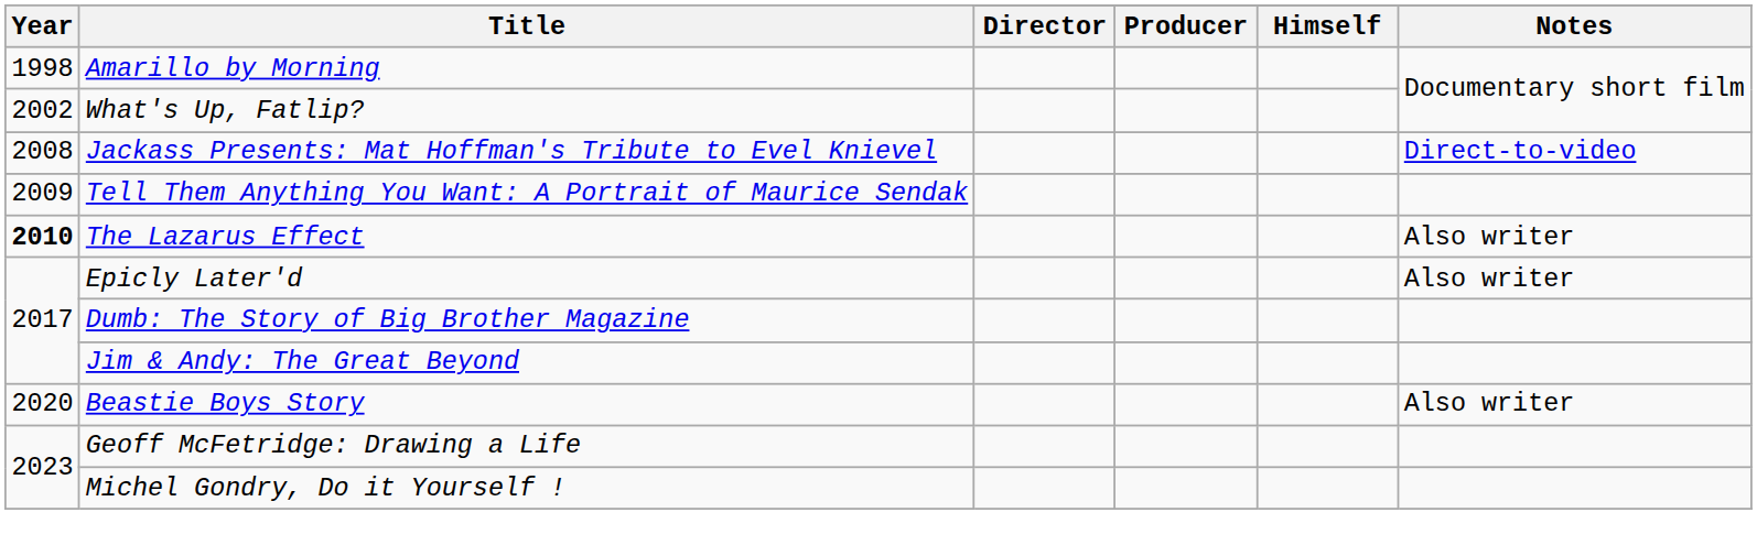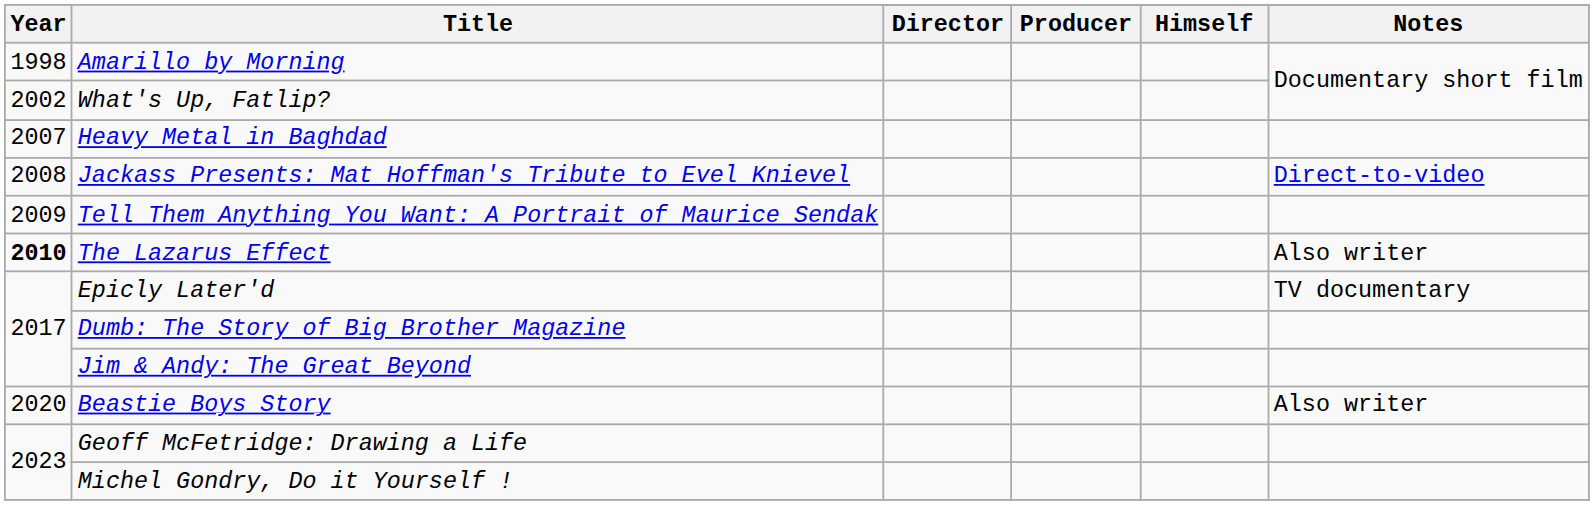 <table class="wikitable">
 <tr>
 <th rowspan="2">Year</th>
 <th rowspan="2">Title</th>
 </tr>
 <tr>
 <th style="width:65px;">Director</th>
 <th style="width:65px;">Producer</th>
 <th style="width:65px;">Himself</th>
 <th class="unsortable">Notes</th>
 </tr>
 <tr>
 <td>1998</td>
 <td><em><a href='#'>Amarillo by Morning</a></em></td>
 <td></td>
 <td></td>
 <td></td>
 <td rowspan="2">Documentary short film</td>
 </tr>
 <tr>
 <td>2002</td>
 <td><em>What's Up, Fatlip?</em></td>
+<td></td>
+<td></td>
+<td></td>
+</tr>
+<tr>
+<td>2007</td>
+<td><em><a href='#'>Heavy Metal in Baghdad</a></em></td>
+<td></td>
 <td></td>
 <td></td>
 <td></td>
 </tr>
 <tr>
 <td>2008</td>
 <td><em><a href='#'>Jackass Presents: Mat Hoffman's Tribute to Evel Knievel</a></em></td>
 <td></td>
 <td></td>
 <td></td>
 <td><a href='#'>Direct-to-video</a></td>
 </tr>
 <tr>
 <td>2009</td>
 <td><em><a href='#'>Tell Them Anything You Want: A Portrait of Maurice Sendak</a></em></td>
 <td></td>
 <td></td>
 <td></td>
 <td></td>
 </tr>
 <tr>
 <td><strong>2010</strong></td>
 <td><em><a href='#'>The Lazarus Effect</a></em></td>
 <td></td>
 <td></td>
 <td></td>
 <td>Also writer</td>
 </tr>
 <tr>
 <td rowspan=3>2017</td>
 <td><em>Epicly Later'd</em></td>
 <td></td>
 <td></td>
 <td></td>
-<td>Also writer</td>
+<td>TV documentary</td>
 </tr>
 <tr>
 <td><em><a href='#'>Dumb: The Story of Big Brother Magazine</a></em></td>
 <td></td>
 <td></td>
 <td></td>
 <td></td>
 </tr>
 <tr>
 <td><em><a href='#'>Jim & Andy: The Great Beyond</a></em></td>
 <td></td>
 <td></td>
 <td></td>
 <td></td>
 </tr>
 <tr>
 <td>2020</td>
 <td><em><a href='#'>Beastie Boys Story</a></em></td>
 <td></td>
 <td></td>
 <td></td>
 <td>Also writer</td>
 </tr>
 <tr>
 <td rowspan="2">2023</td>
 <td><em>Geoff McFetridge: Drawing a Life</em></td>
 <td></td>
 <td></td>
 <td></td>
 <td></td>
 </tr>
 <tr>
 <td><em>Michel Gondry, Do it Yourself !</em></td>
 <td></td>
 <td></td>
 <td></td>
 <td></td>
 </tr>
 </table>
